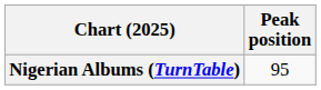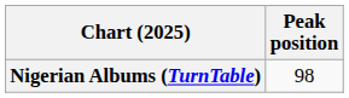 <table class="wikitable sortable plainrowheaders" style="text-align:center;">
 <tr>
 <th scope="col">Chart (2025)</th>
 <th scope="col">Peak<br>position</th>
 </tr>
 <tr>
 <th scope="row">Nigerian Albums (<a href='#'><em>TurnTable</em></a>)</th>
-<td>95</td>
+<td>98</td>
 </tr>
 </table>
